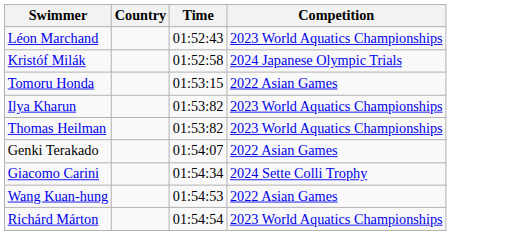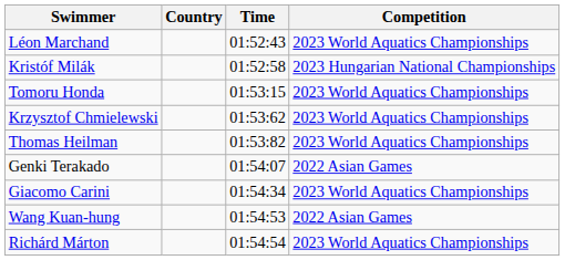 <table class="wikitable sortable mw-collapsible">
 <tr>
 <th scope="col">Swimmer</th>
 <th scope="col">Country</th>
 <th scope="col">Time</th>
 <th scope="col">Competition</th>
 </tr>
 <tr>
 <td><a href='#'>Léon Marchand</a></td>
 <td></td>
 <td>01:52:43</td>
 <td><a href='#'>2023 World Aquatics Championships</a></td>
 </tr>
 <tr>
 <td><a href='#'>Kristóf Milák</a></td>
 <td></td>
 <td>01:52:58</td>
-<td><a href='#'>2024 Japanese Olympic Trials</a></td>
+<td><a href='#'>2023 Hungarian National Championships</a></td>
 </tr>
 <tr>
 <td><a href='#'>Tomoru Honda</a></td>
 <td></td>
 <td>01:53:15</td>
-<td><a href='#'>2022 Asian Games</a></td>
+<td><a href='#'>2023 World Aquatics Championships</a></td>
 </tr>
 <tr>
-<td><a href='#'>Ilya Kharun</a></td>
+<td><a href='#'>Krzysztof Chmielewski</a></td>
 <td></td>
-<td>01:53:82</td>
+<td>01:53:62</td>
 <td><a href='#'>2023 World Aquatics Championships</a></td>
 </tr>
 <tr>
 <td><a href='#'>Thomas Heilman</a></td>
 <td></td>
 <td>01:53:82</td>
 <td><a href='#'>2023 World Aquatics Championships</a></td>
 </tr>
 <tr>
 <td>Genki Terakado</td>
 <td></td>
 <td>01:54:07</td>
 <td><a href='#'>2022 Asian Games</a></td>
 </tr>
 <tr>
 <td><a href='#'>Giacomo Carini</a></td>
 <td></td>
 <td>01:54:34</td>
-<td><a href='#'>2024 Sette Colli Trophy</a></td>
+<td><a href='#'>2023 World Aquatics Championships</a></td>
 </tr>
 <tr>
 <td><a href='#'>Wang Kuan-hung</a></td>
 <td></td>
 <td>01:54:53</td>
 <td><a href='#'>2022 Asian Games</a></td>
 </tr>
 <tr>
 <td><a href='#'>Richárd Márton</a></td>
 <td></td>
 <td>01:54:54</td>
 <td><a href='#'>2023 World Aquatics Championships</a></td>
 </tr>
 </table>
